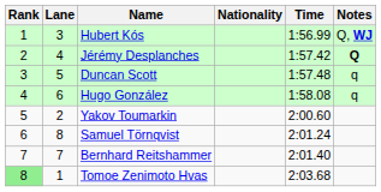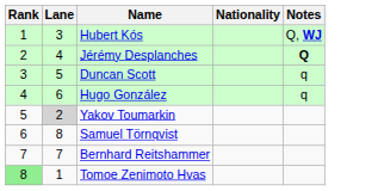 <table class="wikitable sortable" style="text-align:center">
 <tr>
 <th>Rank</th>
 <th>Lane</th>
 <th>Name</th>
 <th>Nationality</th>
-<th>Time</th>
 <th>Notes</th>
 </tr>
 <tr bgcolor=ccffcc>
 <td>1</td>
 <td>3</td>
 <td align=left><a href='#'>Hubert Kós</a></td>
 <td align=left></td>
-<td>1:56.99</td>
 <td>Q, <strong><a href='#'>WJ</a></strong></td>
 </tr>
 <tr bgcolor=ccffcc>
 <td>2</td>
 <td>4</td>
 <td align=left><a href='#'>Jérémy Desplanches</a></td>
 <td align=left></td>
-<td>1:57.42</td>
 <td><strong>Q</strong></td>
 </tr>
 <tr bgcolor=ccffcc>
 <td>3</td>
 <td>5</td>
 <td align=left><a href='#'>Duncan Scott</a></td>
 <td align=left></td>
-<td>1:57.48</td>
 <td>q</td>
 </tr>
 <tr bgcolor=ccffcc>
 <td>4</td>
 <td>6</td>
 <td align=left><a href='#'>Hugo González</a></td>
 <td align=left></td>
-<td>1:58.08</td>
 <td>q</td>
 </tr>
 <tr>
 <td>5</td>
-<td>2</td>
+<td style="background: lightgrey;">2</td>
 <td align=left><a href='#'>Yakov Toumarkin</a></td>
 <td align=left></td>
-<td>2:00.60</td>
 <td></td>
 </tr>
 <tr>
 <td>6</td>
 <td>8</td>
 <td align=left><a href='#'>Samuel Törnqvist</a></td>
 <td align=left></td>
-<td>2:01.24</td>
 <td></td>
 </tr>
 <tr>
 <td>7</td>
 <td>7</td>
 <td align=left><a href='#'>Bernhard Reitshammer</a></td>
 <td align=left></td>
-<td>2:01.40</td>
 <td></td>
 </tr>
 <tr>
 <td style="background: lightgreen;">8</td>
 <td>1</td>
 <td align=left><a href='#'>Tomoe Zenimoto Hvas</a></td>
 <td align=left></td>
-<td>2:03.68</td>
 <td></td>
 </tr>
 </table>
